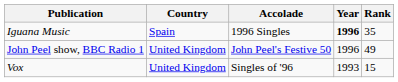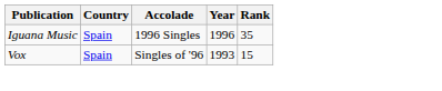 <table class="wikitable">
 <tr>
 <th>Publication</th>
 <th>Country</th>
 <th>Accolade</th>
 <th>Year</th>
 <th>Rank</th>
 </tr>
 <tr>
 <td><em>Iguana Music</em></td>
 <td><a href='#'>Spain</a></td>
 <td>1996 Singles</td>
-<td><strong>1996</strong></td>
+<td>1996</td>
 <td>35</td>
 </tr>
 <tr>
-<td><a href='#'>John Peel</a> show, <a href='#'>BBC Radio 1</a></td>
-<td><a href='#'>United Kingdom</a></td>
-<td><a href='#'>John Peel's Festive 50</a></td>
-<td>1996</td>
-<td>49</td>
-</tr>
-<tr>
 <td><em>Vox</em></td>
-<td><a href='#'>United Kingdom</a></td>
+<td><a href='#'>Spain</a></td>
 <td>Singles of '96</td>
 <td>1993</td>
 <td>15</td>
 </tr>
 </table>
